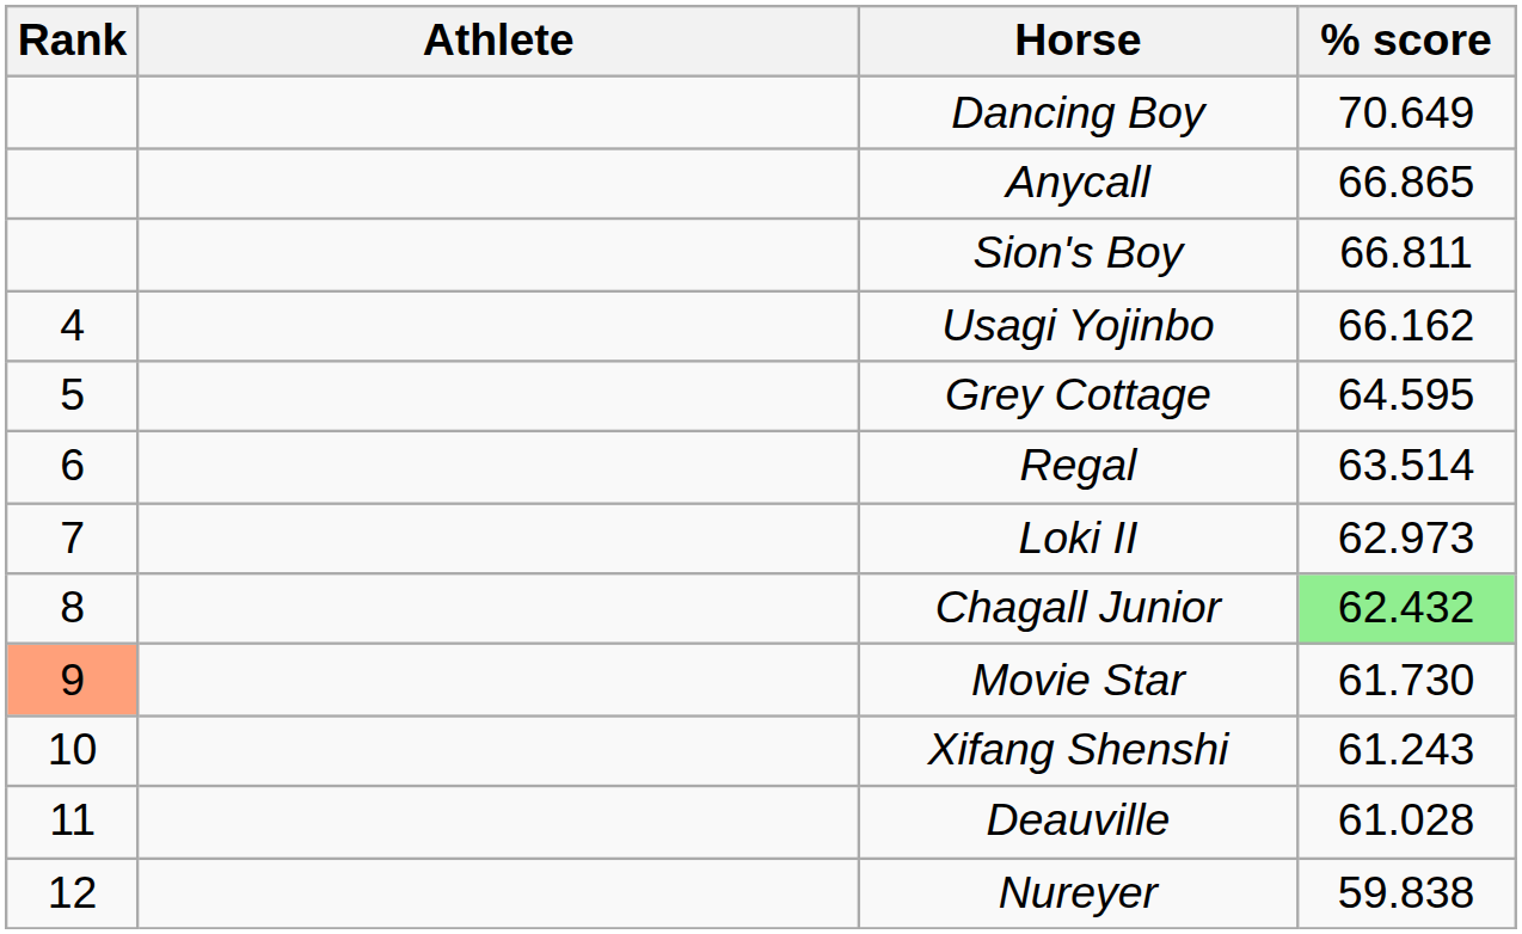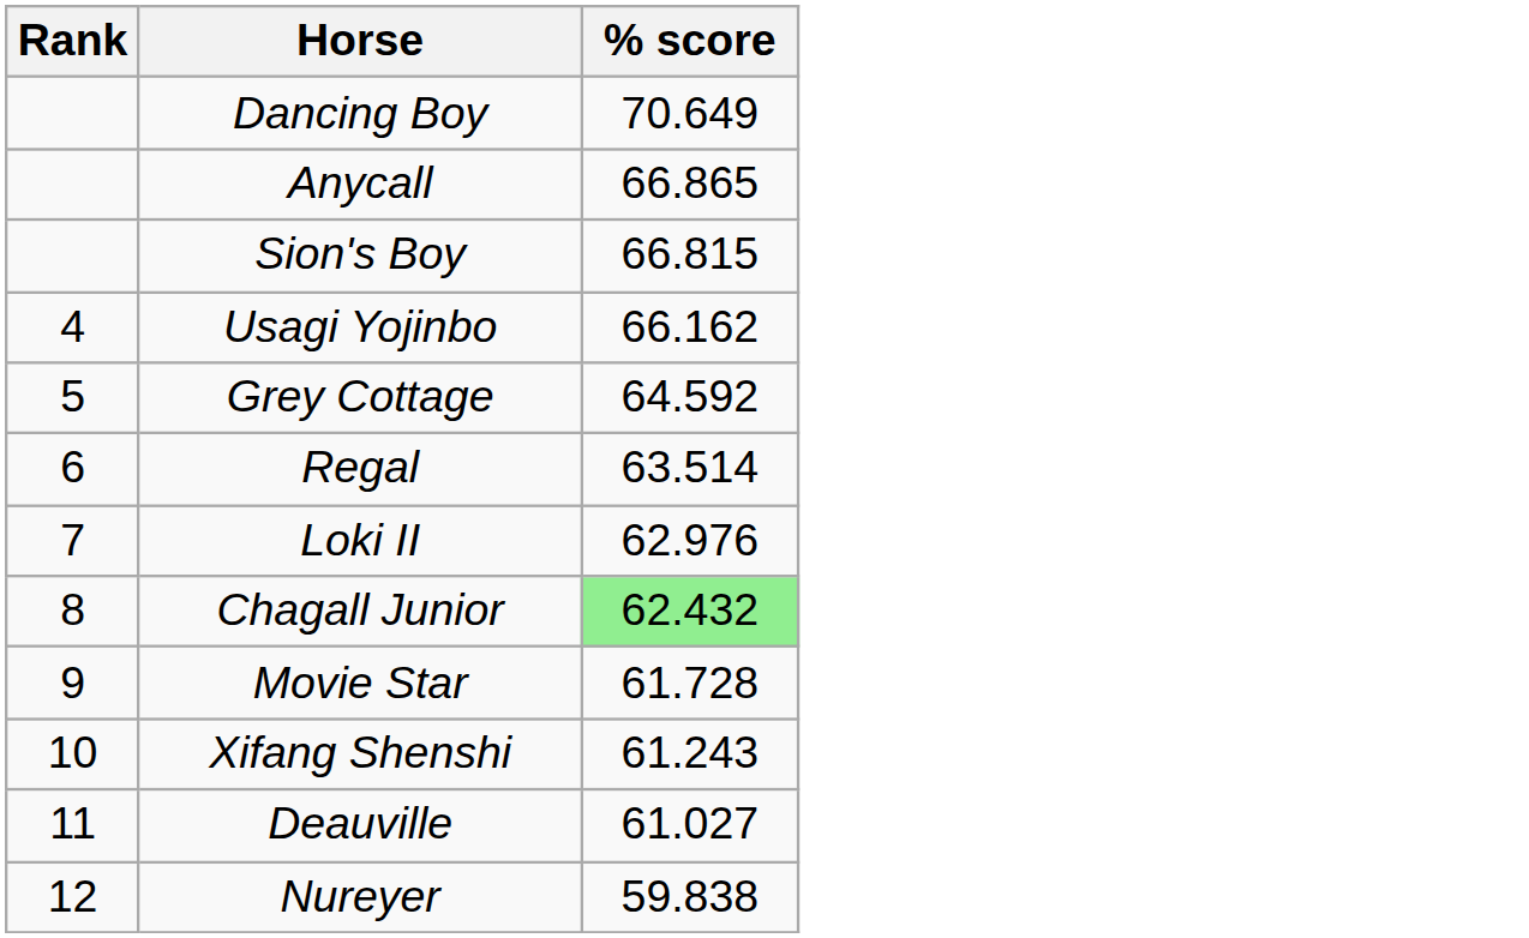 <table class="wikitable" style="text-align:center">
 <tr>
 <th width=40>Rank</th>
-<th width=250>Athlete</th>
 <th width=150>Horse</th>
 <th width=70>% score</th>
 </tr>
 <tr>
 <td></td>
-<td align=left></td>
 <td><em>Dancing Boy</em></td>
 <td>70.649</td>
 </tr>
 <tr>
 <td></td>
-<td align=left></td>
 <td><em>Anycall</em></td>
 <td>66.865</td>
 </tr>
 <tr>
 <td></td>
-<td align=left></td>
 <td><em>Sion's Boy</em></td>
-<td>66.811</td>
+<td>66.815</td>
 </tr>
 <tr>
 <td>4</td>
-<td align=left></td>
 <td><em>Usagi Yojinbo</em></td>
 <td>66.162</td>
 </tr>
 <tr>
 <td>5</td>
-<td align=left></td>
 <td><em>Grey Cottage</em></td>
-<td>64.595</td>
+<td>64.592</td>
 </tr>
 <tr>
 <td>6</td>
-<td align=left></td>
 <td><em>Regal</em></td>
 <td>63.514</td>
 </tr>
 <tr>
 <td>7</td>
-<td align=left></td>
 <td><em>Loki II</em></td>
-<td>62.973</td>
+<td>62.976</td>
 </tr>
 <tr>
 <td>8</td>
-<td align=left></td>
 <td><em>Chagall Junior</em></td>
 <td style="background: lightgreen;">62.432</td>
 </tr>
 <tr>
-<td style="background: lightsalmon;">9</td>
-<td align=left></td>
+<td>9</td>
 <td><em>Movie Star</em></td>
-<td>61.730</td>
+<td>61.728</td>
 </tr>
 <tr>
 <td>10</td>
-<td align=left></td>
 <td><em>Xifang Shenshi</em></td>
 <td>61.243</td>
 </tr>
 <tr>
 <td>11</td>
-<td align=left></td>
 <td><em>Deauville</em></td>
-<td>61.028</td>
+<td>61.027</td>
 </tr>
 <tr>
 <td>12</td>
-<td align=left></td>
 <td><em>Nureyer</em></td>
 <td>59.838</td>
 </tr>
 </table>
